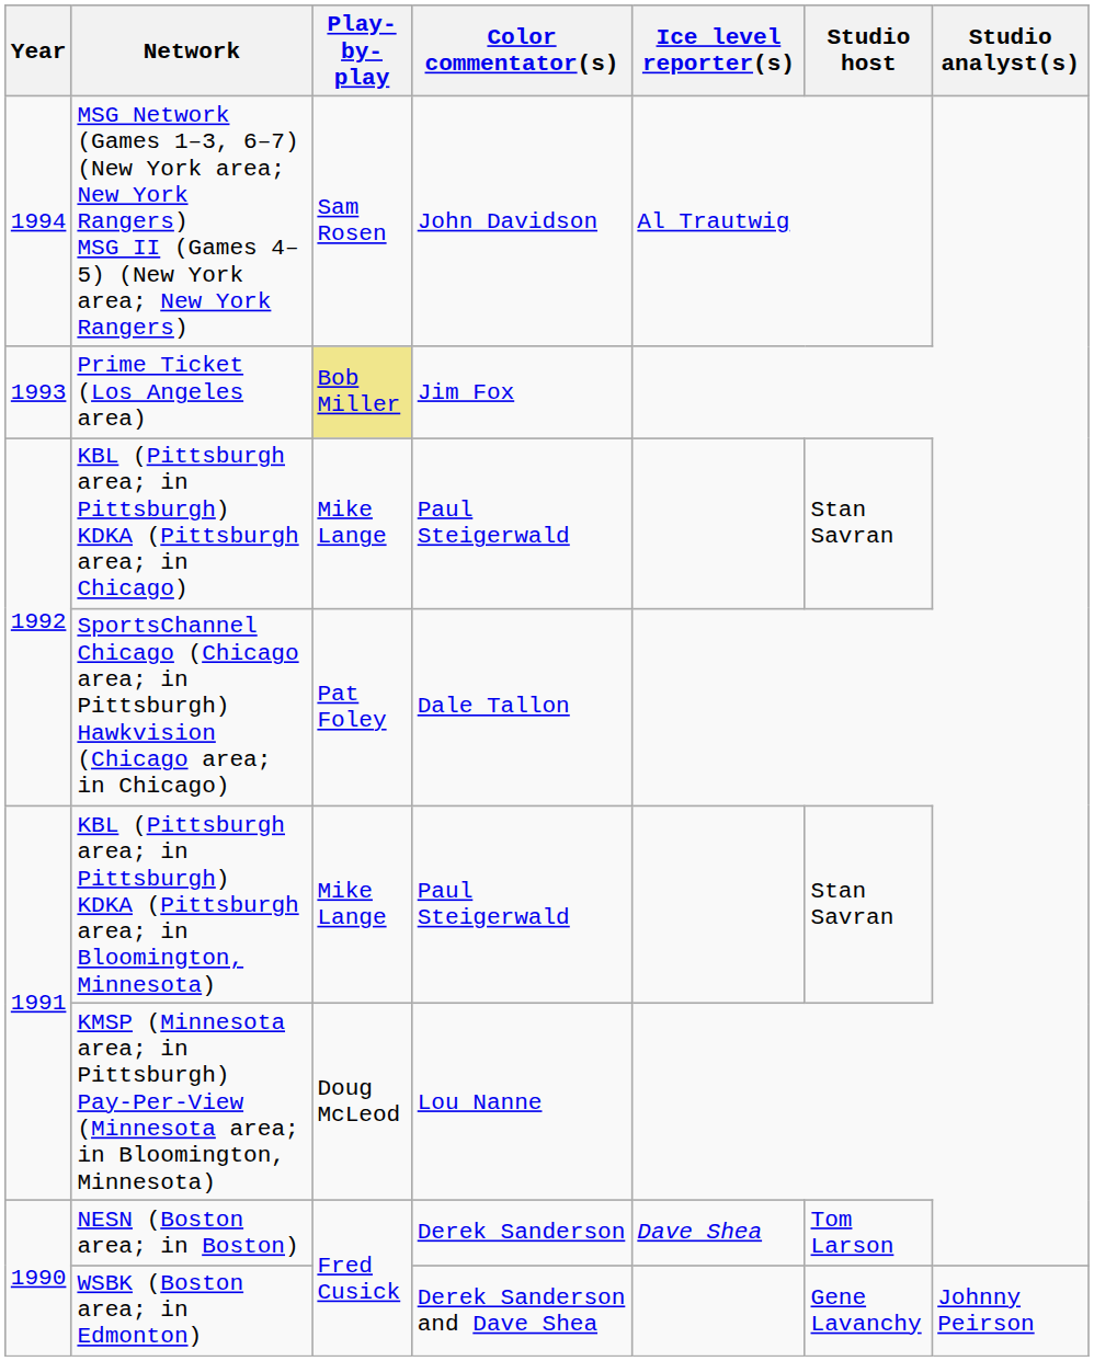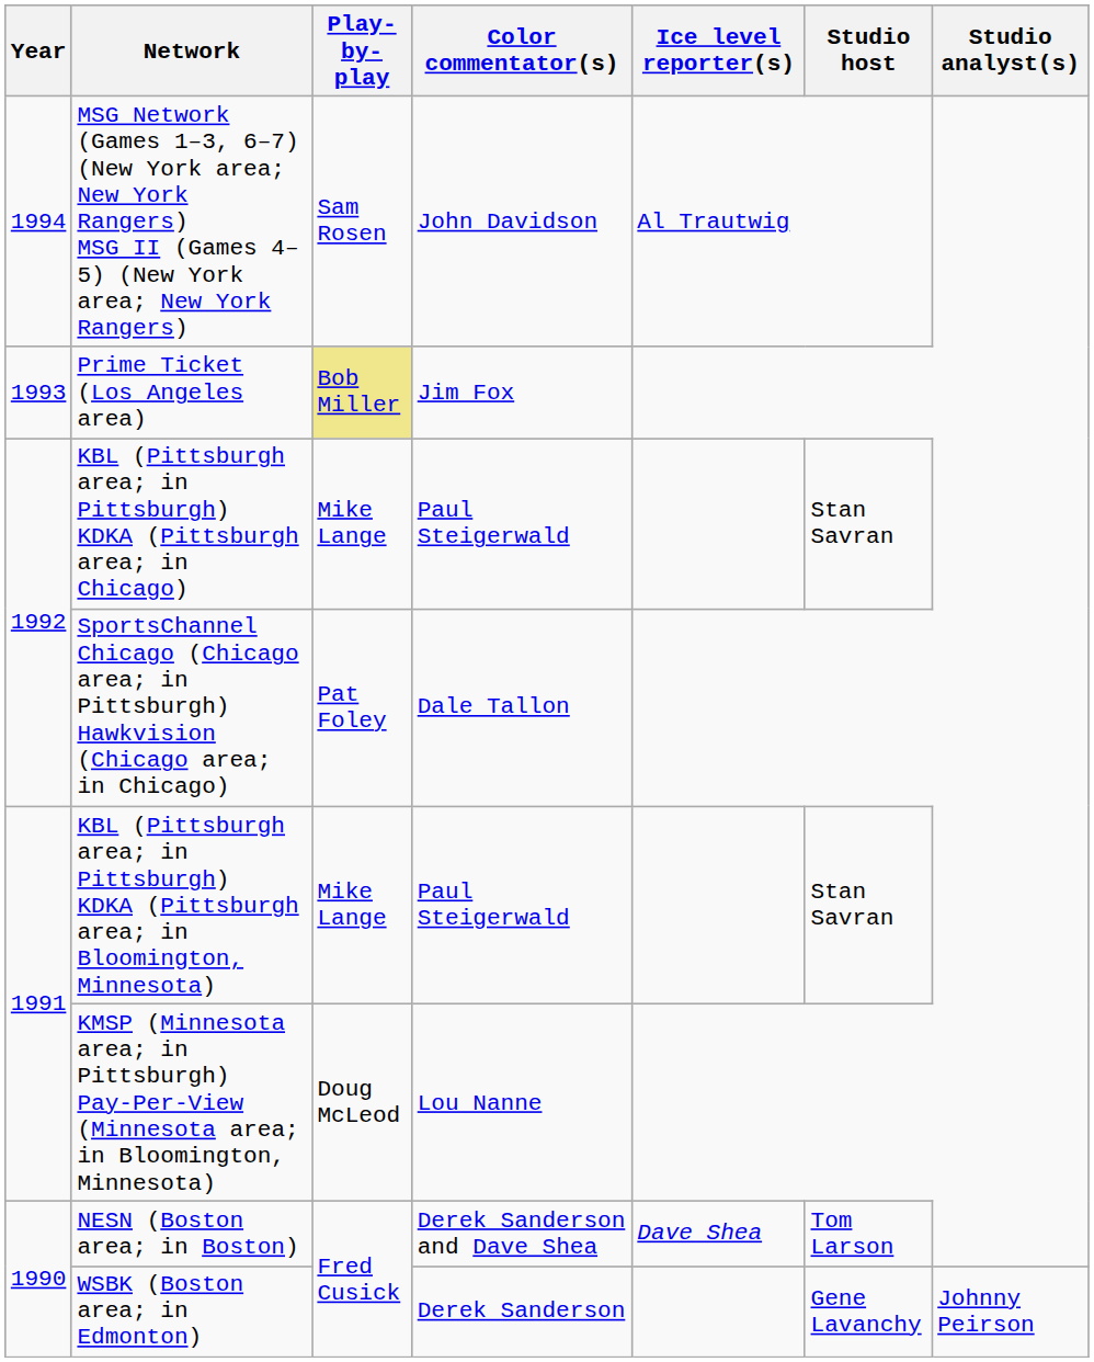 <table class="wikitable">
 <tr>
 <th>Year</th>
 <th>Network</th>
 <th><a href='#'>Play-by-play</a></th>
 <th><a href='#'>Color commentator</a>(s)</th>
 <th><a href='#'>Ice level reporter</a>(s)</th>
 <th>Studio host</th>
 <th>Studio analyst(s)</th>
 </tr>
 <tr>
 <td><a href='#'>1994</a></td>
 <td><a href='#'>MSG Network</a> (Games 1–3, 6–7) (New York area; <a href='#'>New York Rangers</a>)<br><a href='#'>MSG II</a> (Games 4–5) (New York area; <a href='#'>New York Rangers</a>)</td>
 <td><a href='#'>Sam Rosen</a></td>
 <td><a href='#'>John Davidson</a></td>
 <td colspan="2"><a href='#'>Al Trautwig</a></td>
 </tr>
 <tr>
 <td><a href='#'>1993</a></td>
 <td><a href='#'>Prime Ticket</a> (<a href='#'>Los Angeles</a> area)</td>
 <td style="background: khaki;"><a href='#'>Bob Miller</a></td>
 <td><a href='#'>Jim Fox</a></td>
 </tr>
 <tr>
 <td rowspan="2"><a href='#'>1992</a></td>
 <td><a href='#'>KBL</a> (<a href='#'>Pittsburgh</a> area; in <a href='#'>Pittsburgh</a>)<br><a href='#'>KDKA</a> (<a href='#'>Pittsburgh</a> area; in <a href='#'>Chicago</a>)</td>
 <td><a href='#'>Mike Lange</a></td>
 <td><a href='#'>Paul Steigerwald</a></td>
 <td></td>
 <td>Stan Savran</td>
 </tr>
 <tr>
 <td><a href='#'>SportsChannel Chicago</a> (<a href='#'>Chicago</a> area; in Pittsburgh)<br><a href='#'>Hawkvision</a> (<a href='#'>Chicago</a> area; in Chicago)</td>
 <td><a href='#'>Pat Foley</a></td>
 <td><a href='#'>Dale Tallon</a></td>
 </tr>
 <tr>
 <td rowspan="2"><a href='#'>1991</a></td>
 <td><a href='#'>KBL</a> (<a href='#'>Pittsburgh</a> area; in <a href='#'>Pittsburgh</a>)<br><a href='#'>KDKA</a> (<a href='#'>Pittsburgh</a> area; in <a href='#'>Bloomington, Minnesota</a>)</td>
 <td><a href='#'>Mike Lange</a></td>
 <td><a href='#'>Paul Steigerwald</a></td>
 <td></td>
 <td>Stan Savran</td>
 </tr>
 <tr>
 <td><a href='#'>KMSP</a> (<a href='#'>Minnesota</a> area; in Pittsburgh)<br><a href='#'>Pay-Per-View</a> (<a href='#'>Minnesota</a> area; in Bloomington, Minnesota)</td>
 <td>Doug McLeod</td>
 <td><a href='#'>Lou Nanne</a></td>
 </tr>
 <tr>
 <td rowspan="2"><a href='#'>1990</a></td>
 <td><a href='#'>NESN</a> (<a href='#'>Boston</a> area; in <a href='#'>Boston</a>)</td>
 <td rowspan="2"><a href='#'>Fred Cusick</a></td>
-<td><a href='#'>Derek Sanderson</a></td>
+<td><a href='#'>Derek Sanderson</a> and <a href='#'>Dave Shea</a></td>
 <td><em><a href='#'>Dave Shea</a></em></td>
 <td><a href='#'>Tom Larson</a></td>
 </tr>
 <tr>
 <td><a href='#'>WSBK</a> (<a href='#'>Boston</a> area; in <a href='#'>Edmonton</a>)</td>
-<td><a href='#'>Derek Sanderson</a> and <a href='#'>Dave Shea</a></td>
+<td><a href='#'>Derek Sanderson</a></td>
 <td></td>
 <td><a href='#'>Gene Lavanchy</a></td>
 <td><a href='#'>Johnny Peirson</a></td>
 </tr>
 </table>
